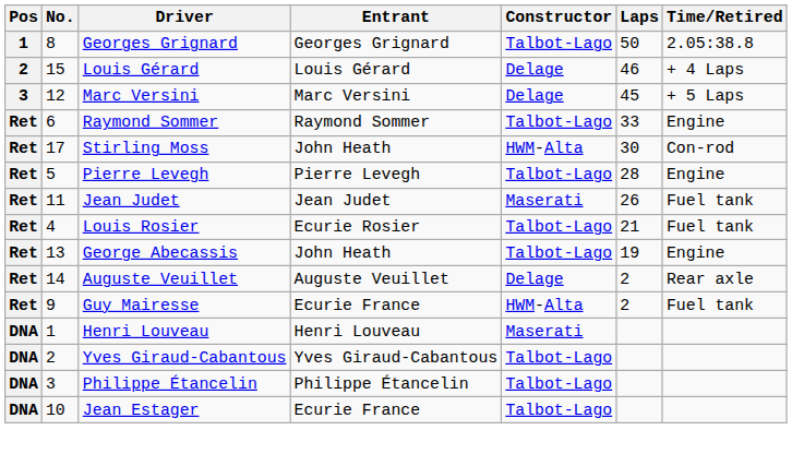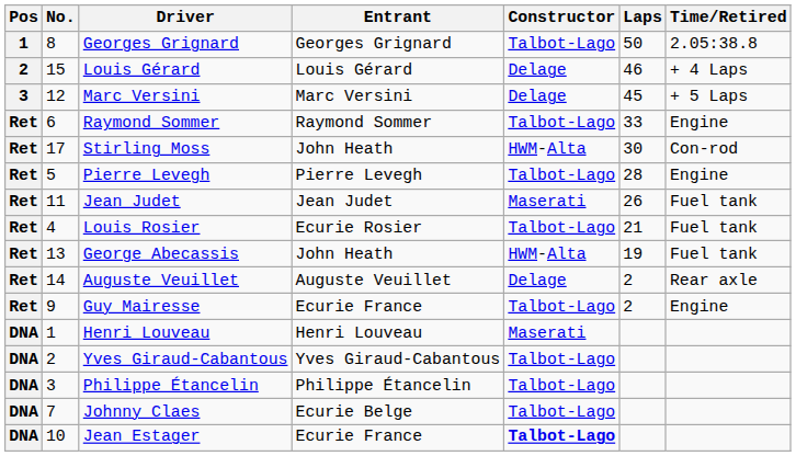 <table class="wikitable" style="font-size: 95%;">
 <tr>
 <th>Pos</th>
 <th>No.</th>
 <th>Driver</th>
 <th>Entrant</th>
 <th>Constructor</th>
 <th>Laps</th>
 <th>Time/Retired</th>
 </tr>
 <tr>
 <th>1</th>
 <td>8</td>
 <td> <a href='#'>Georges Grignard</a></td>
 <td>Georges Grignard</td>
 <td><a href='#'>Talbot-Lago</a></td>
 <td>50</td>
 <td>2.05:38.8</td>
 </tr>
 <tr>
 <th>2</th>
 <td>15</td>
 <td> <a href='#'>Louis Gérard</a></td>
 <td>Louis Gérard</td>
 <td><a href='#'>Delage</a></td>
 <td>46</td>
 <td>+ 4 Laps</td>
 </tr>
 <tr>
 <th>3</th>
 <td>12</td>
 <td> <a href='#'>Marc Versini</a></td>
 <td>Marc Versini</td>
 <td><a href='#'>Delage</a></td>
 <td>45</td>
 <td>+ 5 Laps</td>
 </tr>
 <tr>
 <th>Ret</th>
 <td>6</td>
 <td> <a href='#'>Raymond Sommer</a></td>
 <td>Raymond Sommer</td>
 <td><a href='#'>Talbot-Lago</a></td>
 <td>33</td>
 <td>Engine</td>
 </tr>
 <tr>
 <th>Ret</th>
 <td>17</td>
 <td> <a href='#'>Stirling Moss</a></td>
 <td>John Heath</td>
 <td><a href='#'>HWM</a>-<a href='#'>Alta</a></td>
 <td>30</td>
 <td>Con-rod</td>
 </tr>
 <tr>
 <th>Ret</th>
 <td>5</td>
 <td> <a href='#'>Pierre Levegh</a></td>
 <td>Pierre Levegh</td>
 <td><a href='#'>Talbot-Lago</a></td>
 <td>28</td>
 <td>Engine</td>
 </tr>
 <tr>
 <th>Ret</th>
 <td>11</td>
 <td> <a href='#'>Jean Judet</a></td>
 <td>Jean Judet</td>
 <td><a href='#'>Maserati</a></td>
 <td>26</td>
 <td>Fuel tank</td>
 </tr>
 <tr>
 <th>Ret</th>
 <td>4</td>
 <td> <a href='#'>Louis Rosier</a></td>
 <td>Ecurie Rosier</td>
 <td><a href='#'>Talbot-Lago</a></td>
 <td>21</td>
 <td>Fuel tank</td>
 </tr>
 <tr>
 <th>Ret</th>
 <td>13</td>
 <td> <a href='#'>George Abecassis</a></td>
 <td>John Heath</td>
-<td><a href='#'>Talbot-Lago</a></td>
+<td><a href='#'>HWM</a>-<a href='#'>Alta</a></td>
 <td>19</td>
-<td>Engine</td>
+<td>Fuel tank</td>
 </tr>
 <tr>
 <th>Ret</th>
 <td>14</td>
 <td> <a href='#'>Auguste Veuillet</a></td>
 <td>Auguste Veuillet</td>
 <td><a href='#'>Delage</a></td>
 <td>2</td>
 <td>Rear axle</td>
 </tr>
 <tr>
 <th>Ret</th>
 <td>9</td>
 <td> <a href='#'>Guy Mairesse</a></td>
 <td>Ecurie France</td>
-<td><a href='#'>HWM</a>-<a href='#'>Alta</a></td>
+<td><a href='#'>Talbot-Lago</a></td>
 <td>2</td>
-<td>Fuel tank</td>
+<td>Engine</td>
 </tr>
 <tr>
 <th>DNA</th>
 <td>1</td>
 <td> <a href='#'>Henri Louveau</a></td>
 <td>Henri Louveau</td>
 <td><a href='#'>Maserati</a></td>
 <td></td>
 <td></td>
 </tr>
 <tr>
 <th>DNA</th>
 <td>2</td>
 <td> <a href='#'>Yves Giraud-Cabantous</a></td>
 <td>Yves Giraud-Cabantous</td>
 <td><a href='#'>Talbot-Lago</a></td>
 <td></td>
 <td></td>
 </tr>
 <tr>
 <th>DNA</th>
 <td>3</td>
 <td> <a href='#'>Philippe Étancelin</a></td>
 <td>Philippe Étancelin</td>
 <td><a href='#'>Talbot-Lago</a></td>
 <td></td>
 <td></td>
 </tr>
 <tr>
 <th>DNA</th>
-<td>10</td>
-<td> <a href='#'>Jean Estager</a></td>
-<td>Ecurie France</td>
+<td>7</td>
+<td> <a href='#'>Johnny Claes</a></td>
+<td>Ecurie Belge</td>
 <td><a href='#'>Talbot-Lago</a></td>
 <td></td>
 <td></td>
 </tr>
+<tr>
+<th>DNA</th>
+<td>10</td>
+<td> <a href='#'>Jean Estager</a></td>
+<td>Ecurie France</td>
+<td><strong><a href='#'>Talbot-Lago</a></strong></td>
+<td></td>
+<td></td>
+</tr>
 </table>
